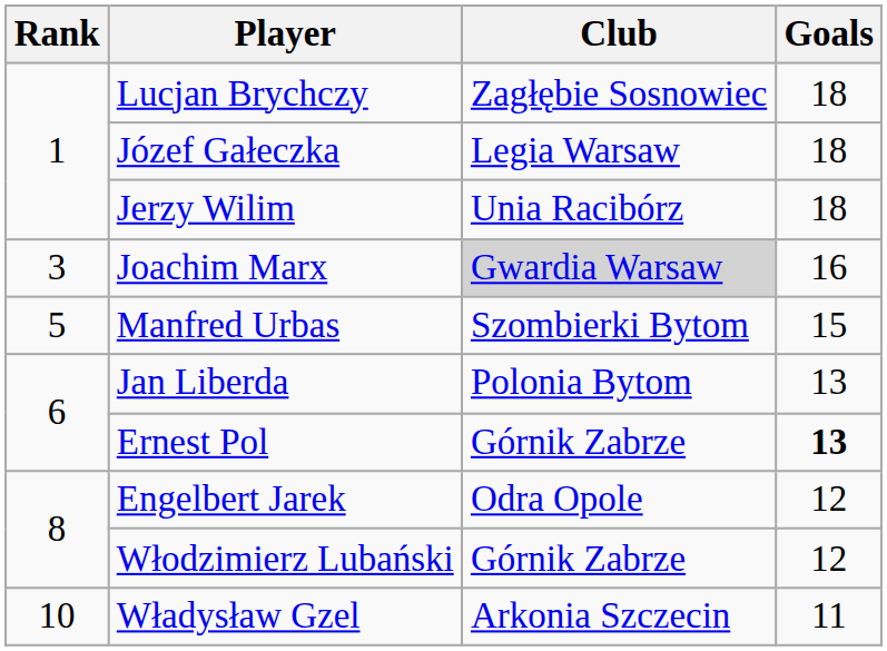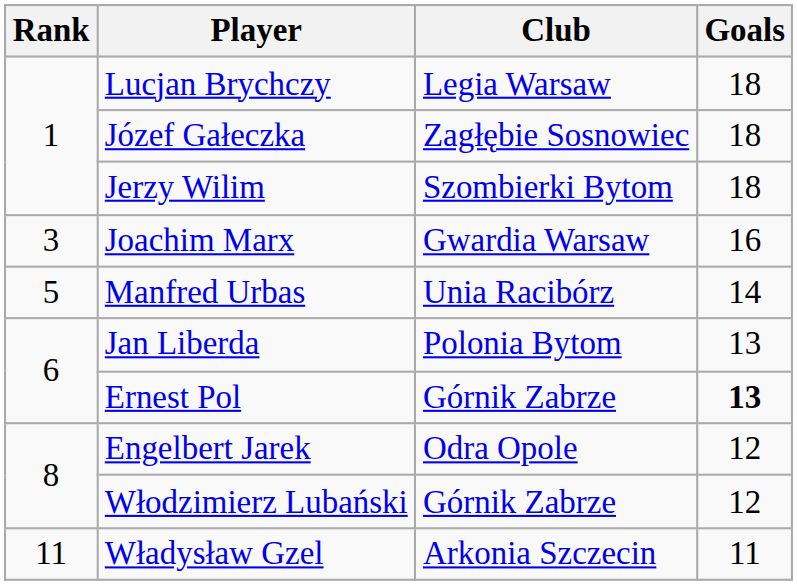 <table class="wikitable" style="text-align:center">
 <tr>
 <th>Rank</th>
 <th>Player</th>
 <th>Club</th>
 <th>Goals</th>
 </tr>
 <tr>
 <td rowspan="3">1</td>
 <td align="left"> <a href='#'>Lucjan Brychczy</a></td>
+<td align="left"><a href='#'>Legia Warsaw</a></td>
+<td>18</td>
+</tr>
+<tr>
+<td align="left"> <a href='#'>Józef Gałeczka</a></td>
 <td align="left"><a href='#'>Zagłębie Sosnowiec</a></td>
 <td>18</td>
 </tr>
 <tr>
-<td align="left"> <a href='#'>Józef Gałeczka</a></td>
-<td align="left"><a href='#'>Legia Warsaw</a></td>
-<td>18</td>
-</tr>
-<tr>
 <td align="left"> <a href='#'>Jerzy Wilim</a></td>
-<td align="left"><a href='#'>Unia Racibórz</a></td>
+<td align="left"><a href='#'>Szombierki Bytom</a></td>
 <td>18</td>
 </tr>
 <tr>
 <td rowspan="1">3</td>
 <td align="left"> <a href='#'>Joachim Marx</a></td>
-<td align="left" style="background: lightgrey;"><a href='#'>Gwardia Warsaw</a></td>
+<td align="left"><a href='#'>Gwardia Warsaw</a></td>
 <td>16</td>
 </tr>
 <tr>
 <td rowspan="1">5</td>
 <td align="left"> <a href='#'>Manfred Urbas</a></td>
-<td align="left"><a href='#'>Szombierki Bytom</a></td>
-<td>15</td>
+<td align="left"><a href='#'>Unia Racibórz</a></td>
+<td>14</td>
 </tr>
 <tr>
 <td rowspan="2">6</td>
 <td align="left"> <a href='#'>Jan Liberda</a></td>
 <td align="left"><a href='#'>Polonia Bytom</a></td>
 <td>13</td>
 </tr>
 <tr>
 <td align="left"> <a href='#'>Ernest Pol</a></td>
 <td align="left"><a href='#'>Górnik Zabrze</a></td>
 <td><strong>13</strong></td>
 </tr>
 <tr>
 <td rowspan="2">8</td>
 <td align="left"> <a href='#'>Engelbert Jarek</a></td>
 <td align="left"><a href='#'>Odra Opole</a></td>
 <td>12</td>
 </tr>
 <tr>
 <td align="left"> <a href='#'>Włodzimierz Lubański</a></td>
 <td align="left"><a href='#'>Górnik Zabrze</a></td>
 <td>12</td>
 </tr>
 <tr>
-<td rowspan="1">10</td>
+<td rowspan="1">11</td>
 <td align="left"> <a href='#'>Władysław Gzel</a></td>
 <td align="left"><a href='#'>Arkonia Szczecin</a></td>
 <td>11</td>
 </tr>
 </table>
